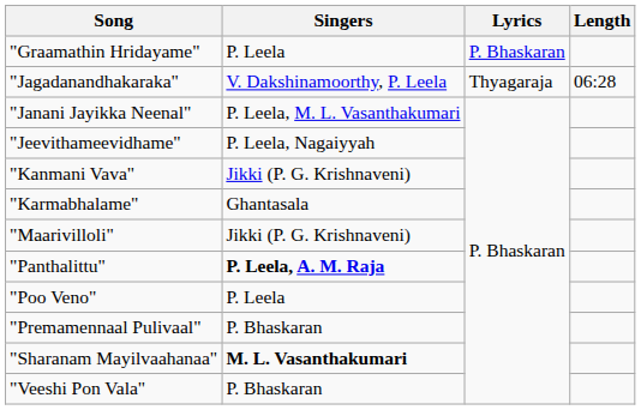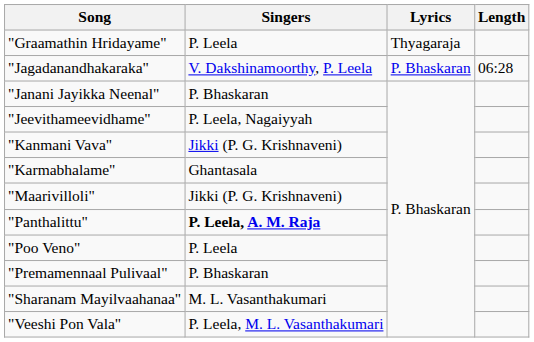 <table class="wikitable" style="font-size:95%;">
 <tr>
 <th>Song</th>
 <th>Singers</th>
 <th>Lyrics</th>
 <th>Length</th>
 </tr>
 <tr>
 <td>"Graamathin Hridayame"</td>
 <td>P. Leela</td>
-<td><a href='#'>P. Bhaskaran</a></td>
+<td>Thyagaraja</td>
 <td></td>
 </tr>
 <tr>
 <td>"Jagadanandhakaraka"</td>
 <td><a href='#'>V. Dakshinamoorthy</a>, <a href='#'>P. Leela</a></td>
-<td>Thyagaraja</td>
+<td><a href='#'>P. Bhaskaran</a></td>
 <td>06:28</td>
 </tr>
 <tr>
 <td>"Janani Jayikka Neenal"</td>
-<td>P. Leela, <a href='#'>M. L. Vasanthakumari</a></td>
+<td>P. Bhaskaran</td>
 <td rowspan="10">P. Bhaskaran</td>
 <td></td>
 </tr>
 <tr>
 <td>"Jeevithameevidhame"</td>
 <td>P. Leela, Nagaiyyah</td>
 <td></td>
 </tr>
 <tr>
 <td>"Kanmani Vava"</td>
 <td><a href='#'>Jikki</a> (P. G. Krishnaveni)</td>
 <td></td>
 </tr>
 <tr>
 <td>"Karmabhalame"</td>
 <td>Ghantasala</td>
 <td></td>
 </tr>
 <tr>
 <td>"Maarivilloli"</td>
 <td>Jikki (P. G. Krishnaveni)</td>
 <td></td>
 </tr>
 <tr>
 <td>"Panthalittu"</td>
 <td><strong>P. Leela, <a href='#'>A. M. Raja</a></strong></td>
 <td></td>
 </tr>
 <tr>
 <td>"Poo Veno"</td>
 <td>P. Leela</td>
 <td></td>
 </tr>
 <tr>
 <td>"Premamennaal Pulivaal"</td>
 <td>P. Bhaskaran</td>
 <td></td>
 </tr>
 <tr>
 <td>"Sharanam Mayilvaahanaa"</td>
-<td><strong>M. L. Vasanthakumari</strong></td>
+<td>M. L. Vasanthakumari</td>
 <td></td>
 </tr>
 <tr>
 <td>"Veeshi Pon Vala"</td>
-<td>P. Bhaskaran</td>
+<td>P. Leela, <a href='#'>M. L. Vasanthakumari</a></td>
 <td></td>
 </tr>
 </table>
